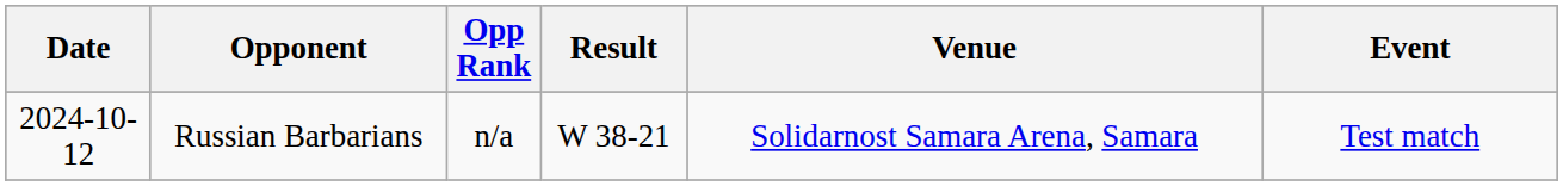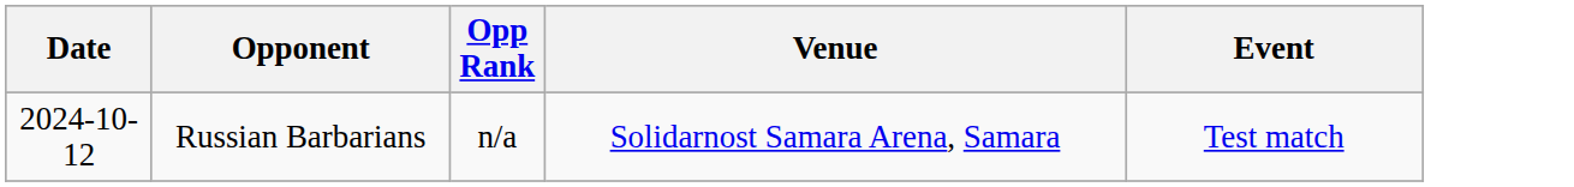 <table class="wikitable sortable" style="text-align:center">
 <tr>
 <th width=65>Date</th>
 <th width=140>Opponent</th>
 <th width=40><a href='#'>Opp Rank</a></th>
-<th width=65>Result</th>
 <th width=280>Venue</th>
 <th width=140>Event</th>
 </tr>
 <tr>
 <td>2024-10-12</td>
 <td> Russian Barbarians</td>
 <td>n/a</td>
-<td>W 38-21</td>
 <td> <a href='#'>Solidarnost Samara Arena</a>, <a href='#'>Samara</a></td>
 <td><a href='#'>Test match</a></td>
 </tr>
 </table>
